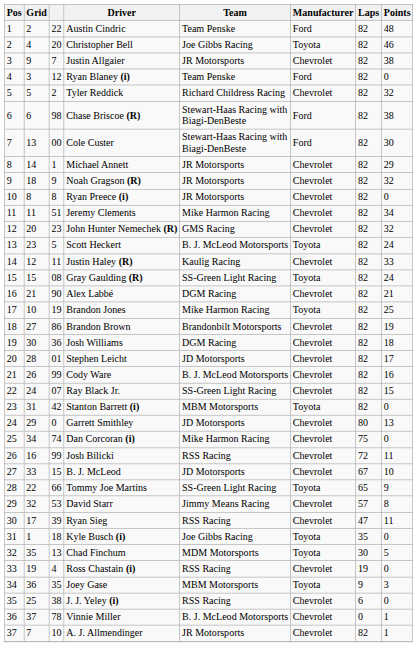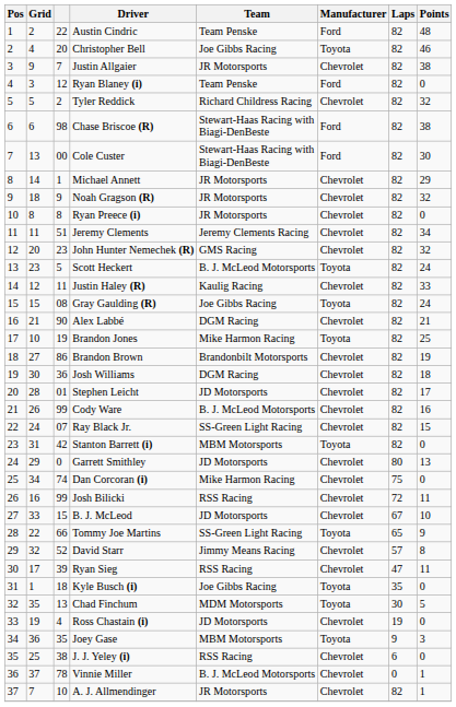 <table class="wikitable" style="font-size:98%">
 <tr>
 <th>Pos</th>
 <th>Grid</th>
 <th></th>
 <th>Driver</th>
 <th>Team</th>
 <th>Manufacturer</th>
 <th>Laps</th>
 <th>Points</th>
 </tr>
 <tr>
 <td>1</td>
 <td>2</td>
 <td>22</td>
 <td>Austin Cindric</td>
 <td>Team Penske</td>
 <td>Ford</td>
 <td>82</td>
 <td>48</td>
 </tr>
 <tr>
 <td>2</td>
 <td>4</td>
 <td>20</td>
 <td>Christopher Bell</td>
 <td>Joe Gibbs Racing</td>
 <td>Toyota</td>
 <td>82</td>
 <td>46</td>
 </tr>
 <tr>
 <td>3</td>
 <td>9</td>
 <td>7</td>
 <td>Justin Allgaier</td>
 <td>JR Motorsports</td>
 <td>Chevrolet</td>
 <td>82</td>
 <td>38</td>
 </tr>
 <tr>
 <td>4</td>
 <td>3</td>
 <td>12</td>
 <td>Ryan Blaney <strong>(i)</strong></td>
 <td>Team Penske</td>
 <td>Ford</td>
 <td>82</td>
 <td>0</td>
 </tr>
 <tr>
 <td>5</td>
 <td>5</td>
 <td>2</td>
 <td>Tyler Reddick</td>
 <td>Richard Childress Racing</td>
 <td>Chevrolet</td>
 <td>82</td>
 <td>32</td>
 </tr>
 <tr>
 <td>6</td>
 <td>6</td>
 <td>98</td>
 <td>Chase Briscoe <strong>(R)</strong></td>
 <td>Stewart-Haas Racing with<br>Biagi-DenBeste</td>
 <td>Ford</td>
 <td>82</td>
 <td>38</td>
 </tr>
 <tr>
 <td>7</td>
 <td>13</td>
 <td>00</td>
 <td>Cole Custer</td>
 <td>Stewart-Haas Racing with<br>Biagi-DenBeste</td>
 <td>Ford</td>
 <td>82</td>
 <td>30</td>
 </tr>
 <tr>
 <td>8</td>
 <td>14</td>
 <td>1</td>
 <td>Michael Annett</td>
 <td>JR Motorsports</td>
 <td>Chevrolet</td>
 <td>82</td>
 <td>29</td>
 </tr>
 <tr>
 <td>9</td>
 <td>18</td>
 <td>9</td>
 <td>Noah Gragson <strong>(R)</strong></td>
 <td>JR Motorsports</td>
 <td>Chevrolet</td>
 <td>82</td>
 <td>32</td>
 </tr>
 <tr>
 <td>10</td>
 <td>8</td>
 <td>8</td>
 <td>Ryan Preece <strong>(i)</strong></td>
 <td>JR Motorsports</td>
 <td>Chevrolet</td>
 <td>82</td>
 <td>0</td>
 </tr>
 <tr>
 <td>11</td>
 <td>11</td>
 <td>51</td>
 <td>Jeremy Clements</td>
-<td>Mike Harmon Racing</td>
+<td>Jeremy Clements Racing</td>
 <td>Chevrolet</td>
 <td>82</td>
 <td>34</td>
 </tr>
 <tr>
 <td>12</td>
 <td>20</td>
 <td>23</td>
 <td>John Hunter Nemechek <strong>(R)</strong></td>
 <td>GMS Racing</td>
 <td>Chevrolet</td>
 <td>82</td>
 <td>32</td>
 </tr>
 <tr>
 <td>13</td>
 <td>23</td>
 <td>5</td>
 <td>Scott Heckert</td>
 <td>B. J. McLeod Motorsports</td>
 <td>Toyota</td>
 <td>82</td>
 <td>24</td>
 </tr>
 <tr>
 <td>14</td>
 <td>12</td>
 <td>11</td>
 <td>Justin Haley <strong>(R)</strong></td>
 <td>Kaulig Racing</td>
 <td>Chevrolet</td>
 <td>82</td>
 <td>33</td>
 </tr>
 <tr>
 <td>15</td>
 <td>15</td>
 <td>08</td>
 <td>Gray Gaulding <strong>(R)</strong></td>
-<td>SS-Green Light Racing</td>
+<td>Joe Gibbs Racing</td>
 <td>Toyota</td>
 <td>82</td>
 <td>24</td>
 </tr>
 <tr>
 <td>16</td>
 <td>21</td>
 <td>90</td>
 <td>Alex Labbé</td>
 <td>DGM Racing</td>
 <td>Chevrolet</td>
 <td>82</td>
 <td>21</td>
 </tr>
 <tr>
 <td>17</td>
 <td>10</td>
 <td>19</td>
 <td>Brandon Jones</td>
 <td>Mike Harmon Racing</td>
 <td>Toyota</td>
 <td>82</td>
 <td>25</td>
 </tr>
 <tr>
 <td>18</td>
 <td>27</td>
 <td>86</td>
 <td>Brandon Brown</td>
 <td>Brandonbilt Motorsports</td>
 <td>Chevrolet</td>
 <td>82</td>
 <td>19</td>
 </tr>
 <tr>
 <td>19</td>
 <td>30</td>
 <td>36</td>
 <td>Josh Williams</td>
 <td>DGM Racing</td>
 <td>Chevrolet</td>
 <td>82</td>
 <td>18</td>
 </tr>
 <tr>
 <td>20</td>
 <td>28</td>
 <td>01</td>
 <td>Stephen Leicht</td>
 <td>JD Motorsports</td>
 <td>Chevrolet</td>
 <td>82</td>
 <td>17</td>
 </tr>
 <tr>
 <td>21</td>
 <td>26</td>
 <td>99</td>
 <td>Cody Ware</td>
 <td>B. J. McLeod Motorsports</td>
 <td>Chevrolet</td>
 <td>82</td>
 <td>16</td>
 </tr>
 <tr>
 <td>22</td>
 <td>24</td>
 <td>07</td>
 <td>Ray Black Jr.</td>
 <td>SS-Green Light Racing</td>
 <td>Chevrolet</td>
 <td>82</td>
 <td>15</td>
 </tr>
 <tr>
 <td>23</td>
 <td>31</td>
 <td>42</td>
 <td>Stanton Barrett <strong>(i)</strong></td>
 <td>MBM Motorsports</td>
 <td>Toyota</td>
 <td>82</td>
 <td>0</td>
 </tr>
 <tr>
 <td>24</td>
 <td>29</td>
 <td>0</td>
 <td>Garrett Smithley</td>
 <td>JD Motorsports</td>
 <td>Chevrolet</td>
 <td>80</td>
 <td>13</td>
 </tr>
 <tr>
 <td>25</td>
 <td>34</td>
 <td>74</td>
 <td>Dan Corcoran <strong>(i)</strong></td>
 <td>Mike Harmon Racing</td>
 <td>Chevrolet</td>
 <td>75</td>
 <td>0</td>
 </tr>
 <tr>
 <td>26</td>
 <td>16</td>
 <td>99</td>
 <td>Josh Bilicki</td>
 <td>RSS Racing</td>
 <td>Chevrolet</td>
 <td>72</td>
 <td>11</td>
 </tr>
 <tr>
 <td>27</td>
 <td>33</td>
 <td>15</td>
 <td>B. J. McLeod</td>
 <td>JD Motorsports</td>
 <td>Chevrolet</td>
 <td>67</td>
 <td>10</td>
 </tr>
 <tr>
 <td>28</td>
 <td>22</td>
 <td>66</td>
 <td>Tommy Joe Martins</td>
 <td>SS-Green Light Racing</td>
 <td>Toyota</td>
 <td>65</td>
 <td>9</td>
 </tr>
 <tr>
 <td>29</td>
 <td>32</td>
-<td>53</td>
+<td>52</td>
 <td>David Starr</td>
 <td>Jimmy Means Racing</td>
 <td>Chevrolet</td>
 <td>57</td>
 <td>8</td>
 </tr>
 <tr>
 <td>30</td>
 <td>17</td>
 <td>39</td>
 <td>Ryan Sieg</td>
 <td>RSS Racing</td>
 <td>Chevrolet</td>
 <td>47</td>
 <td>11</td>
 </tr>
 <tr>
 <td>31</td>
 <td>1</td>
 <td>18</td>
 <td>Kyle Busch <strong>(i)</strong></td>
 <td>Joe Gibbs Racing</td>
 <td>Toyota</td>
 <td>35</td>
 <td>0</td>
 </tr>
 <tr>
 <td>32</td>
 <td>35</td>
 <td>13</td>
 <td>Chad Finchum</td>
 <td>MDM Motorsports</td>
 <td>Toyota</td>
 <td>30</td>
 <td>5</td>
 </tr>
 <tr>
 <td>33</td>
 <td>19</td>
 <td>4</td>
 <td>Ross Chastain <strong>(i)</strong></td>
-<td>RSS Racing</td>
+<td>JD Motorsports</td>
 <td>Chevrolet</td>
 <td>19</td>
 <td>0</td>
 </tr>
 <tr>
 <td>34</td>
 <td>36</td>
 <td>35</td>
 <td>Joey Gase</td>
 <td>MBM Motorsports</td>
 <td>Toyota</td>
 <td>9</td>
 <td>3</td>
 </tr>
 <tr>
 <td>35</td>
 <td>25</td>
 <td>38</td>
 <td>J. J. Yeley <strong>(i)</strong></td>
 <td>RSS Racing</td>
 <td>Chevrolet</td>
 <td>6</td>
 <td>0</td>
 </tr>
 <tr>
 <td>36</td>
 <td>37</td>
 <td>78</td>
 <td>Vinnie Miller</td>
 <td>B. J. McLeod Motorsports</td>
 <td>Chevrolet</td>
 <td>0</td>
 <td>1</td>
 </tr>
 <tr>
 <td>37</td>
 <td>7</td>
 <td>10</td>
 <td>A. J. Allmendinger</td>
 <td>JR Motorsports</td>
 <td>Chevrolet</td>
 <td>82</td>
 <td>1</td>
 </tr>
 <tr>
 </tr>
 </table>
